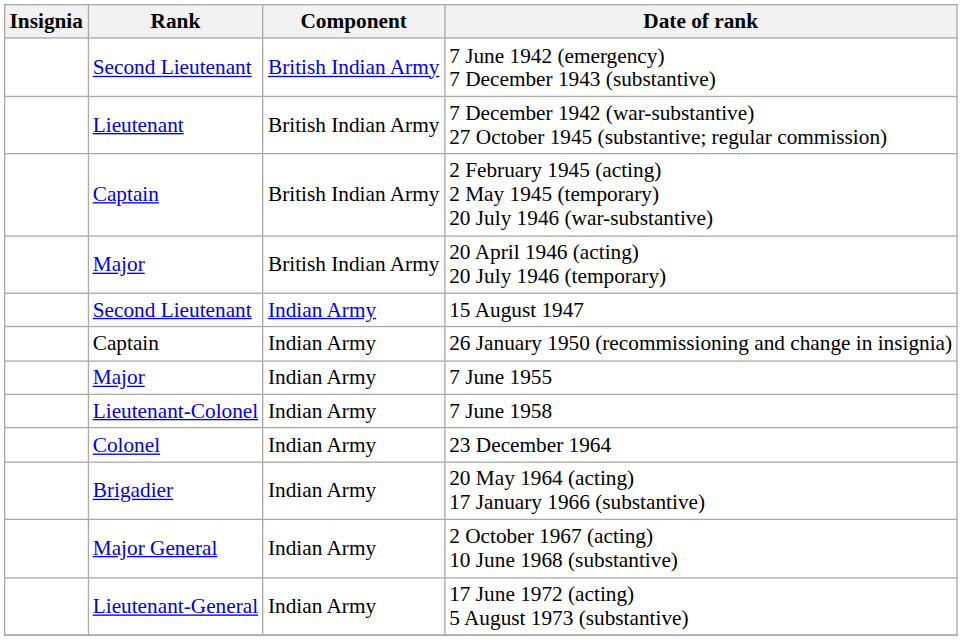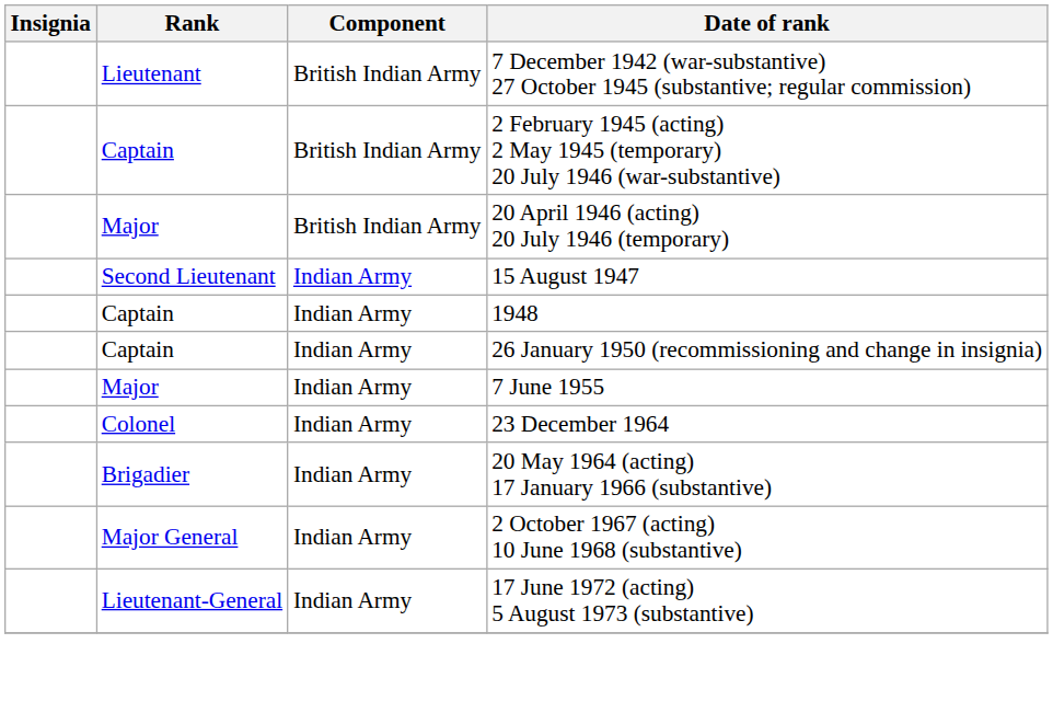 <table class="wikitable" style="background:white">
 <tr>
 <th>Insignia</th>
 <th>Rank</th>
 <th>Component</th>
 <th>Date of rank</th>
-</tr>
-<tr>
-<td align="center"></td>
-<td><a href='#'>Second Lieutenant</a></td>
-<td><a href='#'>British Indian Army</a></td>
-<td>7 June 1942 (emergency)<br>7 December 1943 (substantive)</td>
 </tr>
 <tr>
 <td align="center"></td>
 <td><a href='#'>Lieutenant</a></td>
 <td>British Indian Army</td>
 <td>7 December 1942 (war-substantive)<br>27 October 1945 (substantive; regular commission)</td>
 </tr>
 <tr>
 <td align="center"></td>
 <td><a href='#'>Captain</a></td>
 <td>British Indian Army</td>
 <td>2 February 1945 (acting)<br>2 May 1945 (temporary)<br>20 July 1946 (war-substantive)</td>
 </tr>
 <tr>
 <td align="center"></td>
 <td><a href='#'>Major</a></td>
 <td>British Indian Army</td>
 <td>20 April 1946 (acting)<br>20 July 1946 (temporary)</td>
 </tr>
 <tr>
 <td align="center"></td>
 <td><a href='#'>Second Lieutenant</a></td>
 <td><a href='#'>Indian Army</a></td>
 <td>15 August 1947</td>
 </tr>
 <tr>
 <td align="center"></td>
 <td>Captain</td>
 <td>Indian Army</td>
+<td>1948</td>
+</tr>
+<tr>
+<td align="center"></td>
+<td>Captain</td>
+<td>Indian Army</td>
 <td>26 January 1950 (recommissioning and change in insignia)</td>
 </tr>
 <tr>
 <td align="center"></td>
 <td><a href='#'>Major</a></td>
 <td>Indian Army</td>
 <td>7 June 1955</td>
-</tr>
-<tr>
-<td align="center"></td>
-<td><a href='#'>Lieutenant-Colonel</a></td>
-<td>Indian Army</td>
-<td>7 June 1958</td>
 </tr>
 <tr>
 <td align="center"></td>
 <td><a href='#'>Colonel</a></td>
 <td>Indian Army</td>
 <td>23 December 1964</td>
 </tr>
 <tr>
 <td align="center"></td>
 <td><a href='#'>Brigadier</a></td>
 <td>Indian Army</td>
 <td>20 May 1964 (acting)<br>17 January 1966 (substantive)</td>
 </tr>
 <tr>
 <td align="center"></td>
 <td><a href='#'>Major General</a></td>
 <td>Indian Army</td>
 <td>2 October 1967 (acting)<br>10 June 1968 (substantive)</td>
 </tr>
 <tr>
 <td align="center"></td>
 <td><a href='#'>Lieutenant-General</a></td>
 <td>Indian Army</td>
 <td>17 June 1972 (acting)<br>5 August 1973 (substantive)</td>
 </tr>
 <tr>
 </tr>
 </table>
